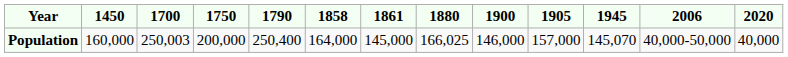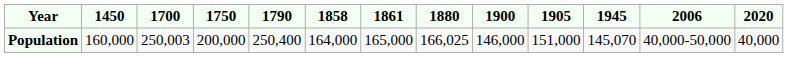 <table class="wikitable" style="text-align:right">
 <tr>
 <th style="background:#f3fff3">Year</th>
 <th style="background:#f3fff3"><strong>1450</strong></th>
 <th style="background:#f3fff3"><strong>1700</strong></th>
 <th style="background:#f3fff3"><strong>1750</strong></th>
 <th style="background:#f3fff3"><strong>1790</strong></th>
 <th style="background:#f3fff3"><strong>1858</strong></th>
 <th style="background:#f3fff3"><strong>1861</strong></th>
 <th style="background:#f3fff3"><strong>1880</strong></th>
 <th style="background:#f3fff3"><strong>1900</strong></th>
 <th style="background:#f3fff3"><strong>1905</strong></th>
 <th style="background:#f3fff3"><strong>1945</strong></th>
 <th style="background:#f3fff3"><strong>2006</strong></th>
 <th style="background:#f3fff3"><strong>2020</strong></th>
 </tr>
 <tr>
 <th style="background:#f3fff3">Population</th>
 <td>160,000</td>
 <td>250,003</td>
 <td>200,000</td>
 <td>250,400</td>
 <td>164,000</td>
-<td>145,000</td>
+<td>165,000</td>
 <td>166,025</td>
 <td>146,000</td>
-<td>157,000</td>
+<td>151,000</td>
 <td>145,070</td>
 <td>40,000-50,000</td>
 <td>40,000</td>
 </tr>
 </table>
